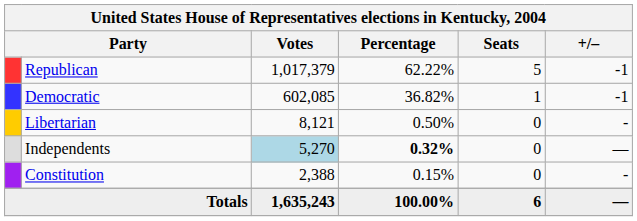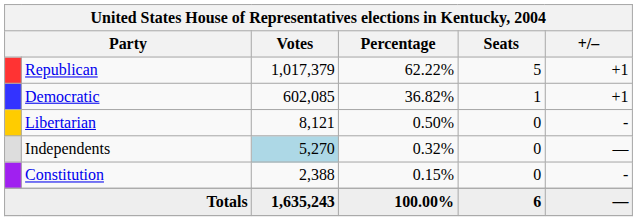 <table class="wikitable" style="font-size: 95%;">
 <tr>
 <th colspan="6">United States House of Representatives elections in Kentucky, 2004</th>
 </tr>
 <tr>
 <th colspan=2 style="width: 15em">Party</th>
 <th style="width: 5em">Votes</th>
 <th style="width: 7em">Percentage</th>
 <th style="width: 5em">Seats</th>
 <th style="width: 5em">+/–</th>
 </tr>
 <tr>
 <th style="background-color:#FF3333; width: 3px"></th>
 <td style="width: 130px"><a href='#'>Republican</a></td>
 <td align="right">1,017,379</td>
 <td align="right">62.22%</td>
 <td align="right">5</td>
-<td align="right">-1</td>
+<td align="right">+1</td>
 </tr>
 <tr>
 <th style="background-color:#3333FF; width: 3px"></th>
 <td style="width: 130px"><a href='#'>Democratic</a></td>
 <td align="right">602,085</td>
 <td align="right">36.82%</td>
 <td align="right">1</td>
-<td align="right">-1</td>
+<td align="right">+1</td>
 </tr>
 <tr>
 <th style="background-color:#FFCC00; width: 3px"></th>
 <td style="width: 130px"><a href='#'>Libertarian</a></td>
 <td align="right">8,121</td>
 <td align="right">0.50%</td>
 <td align="right">0</td>
 <td align="right">-</td>
 </tr>
 <tr>
 <th style="background-color:#DDDDDD; width: 3px"></th>
 <td style="width: 130px">Independents</td>
 <td align="right" style="background: lightblue;">5,270</td>
-<td align="right"><strong>0.32%</strong></td>
+<td align="right">0.32%</td>
 <td align="right">0</td>
 <td align="right">—</td>
 </tr>
 <tr>
 <th style="background-color:#A020F0; width: 3px"></th>
 <td style="width: 130px"><a href='#'>Constitution</a></td>
 <td align="right">2,388</td>
 <td align="right">0.15%</td>
 <td align="right">0</td>
 <td align="right">-</td>
 </tr>
 <tr>
 </tr>
 <tr bgcolor="#EEEEEE">
 <td colspan="2" align="right"><strong>Totals</strong></td>
 <td align="right"><strong>1,635,243</strong></td>
 <td align="right"><strong>100.00%</strong></td>
 <td align="right"><strong>6</strong></td>
 <td align="right"><strong>—</strong></td>
 </tr>
 <tr bgcolor="#EEEEEE">
 </tr>
 </table>
